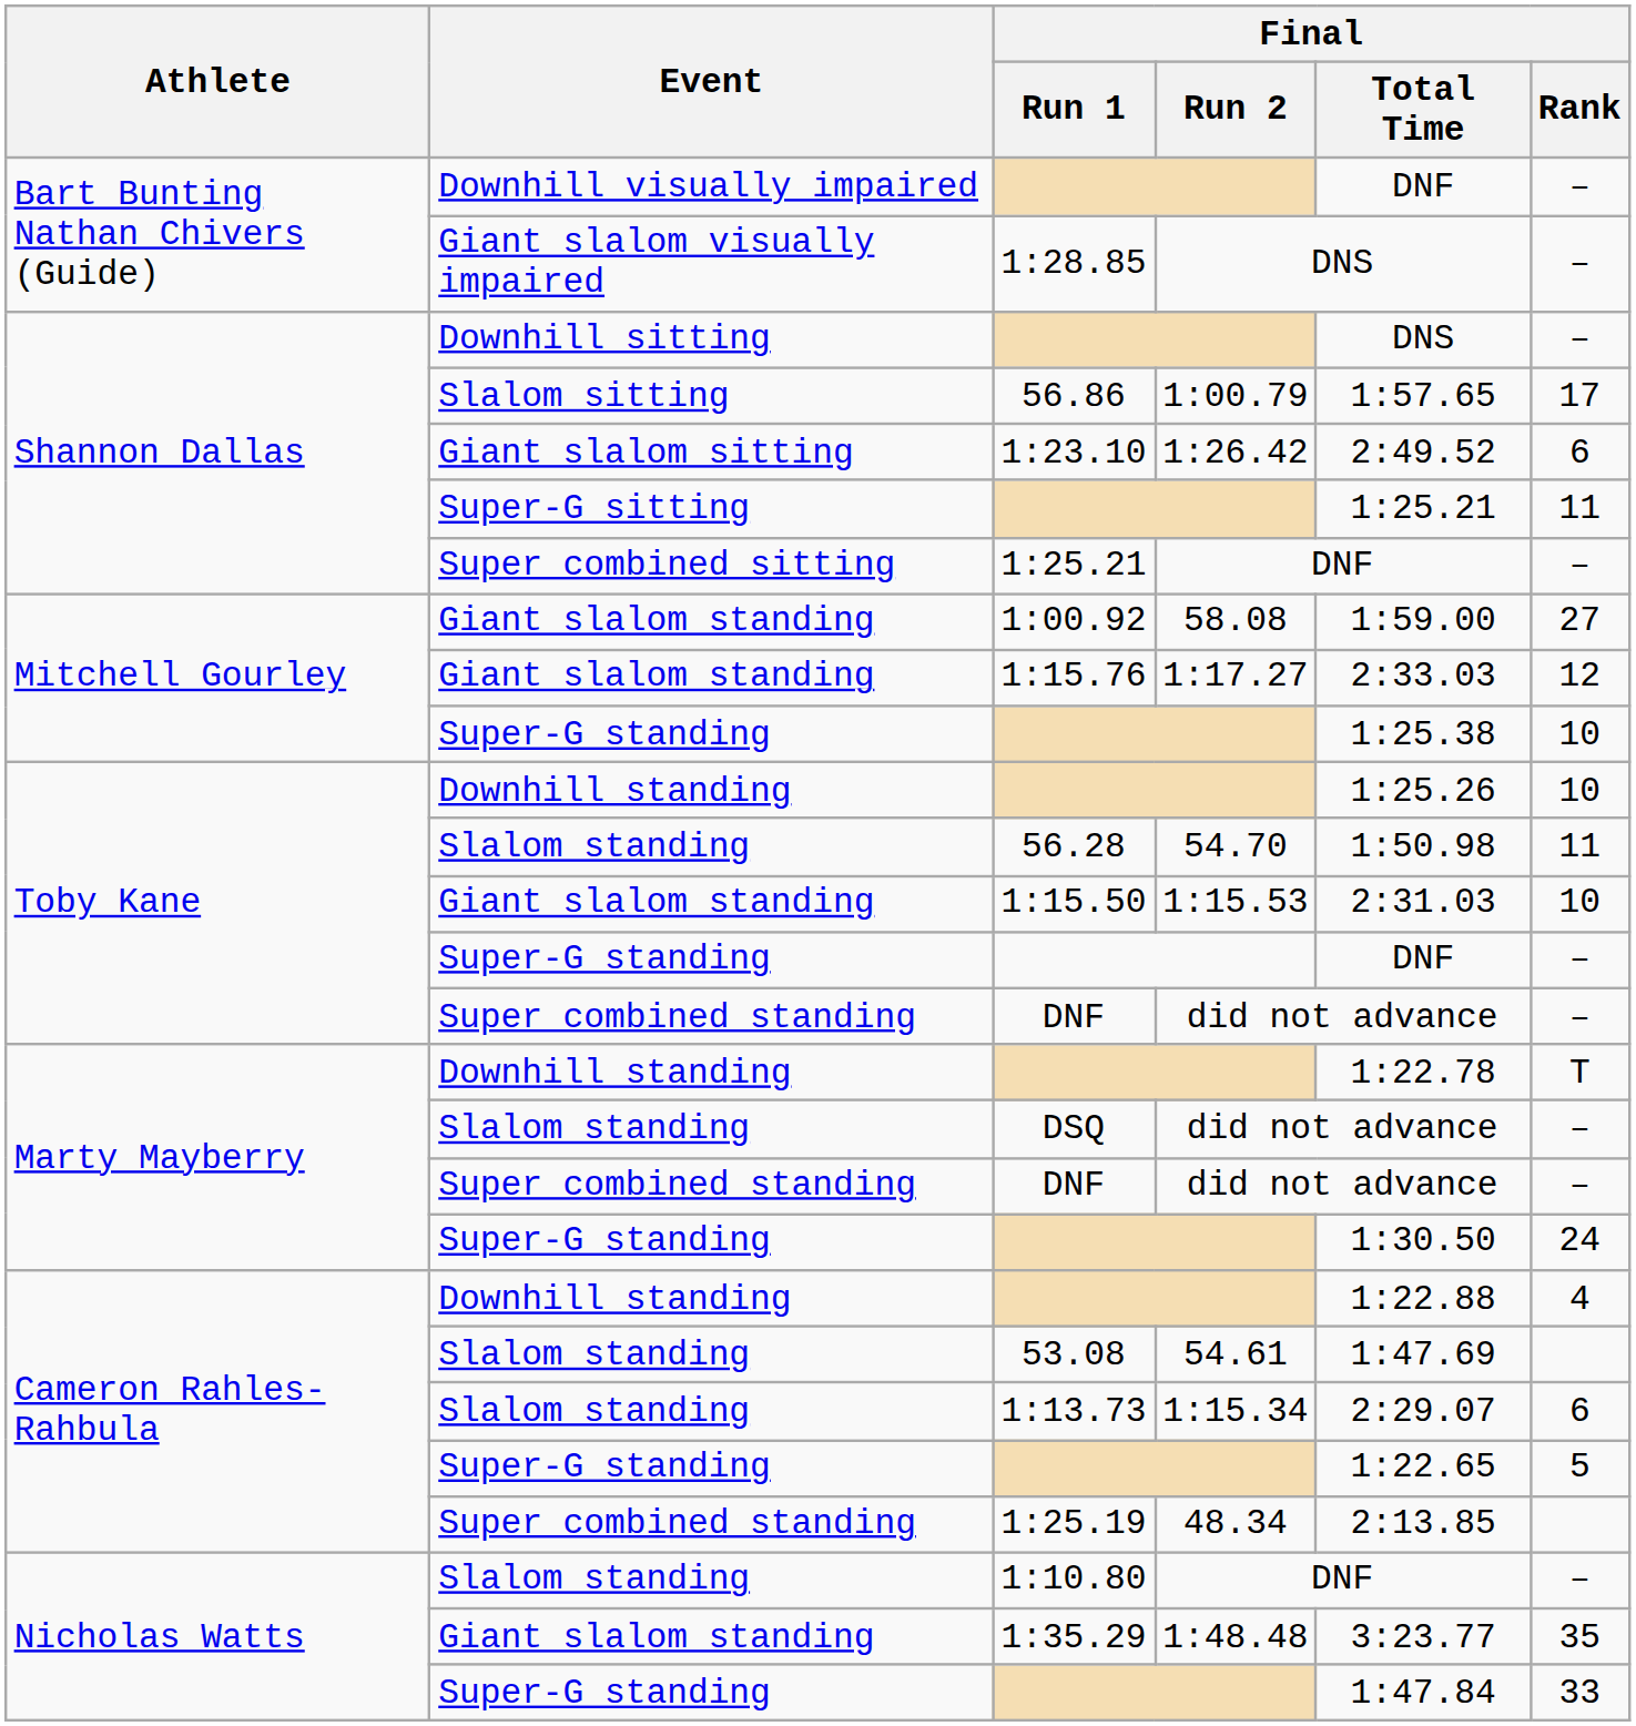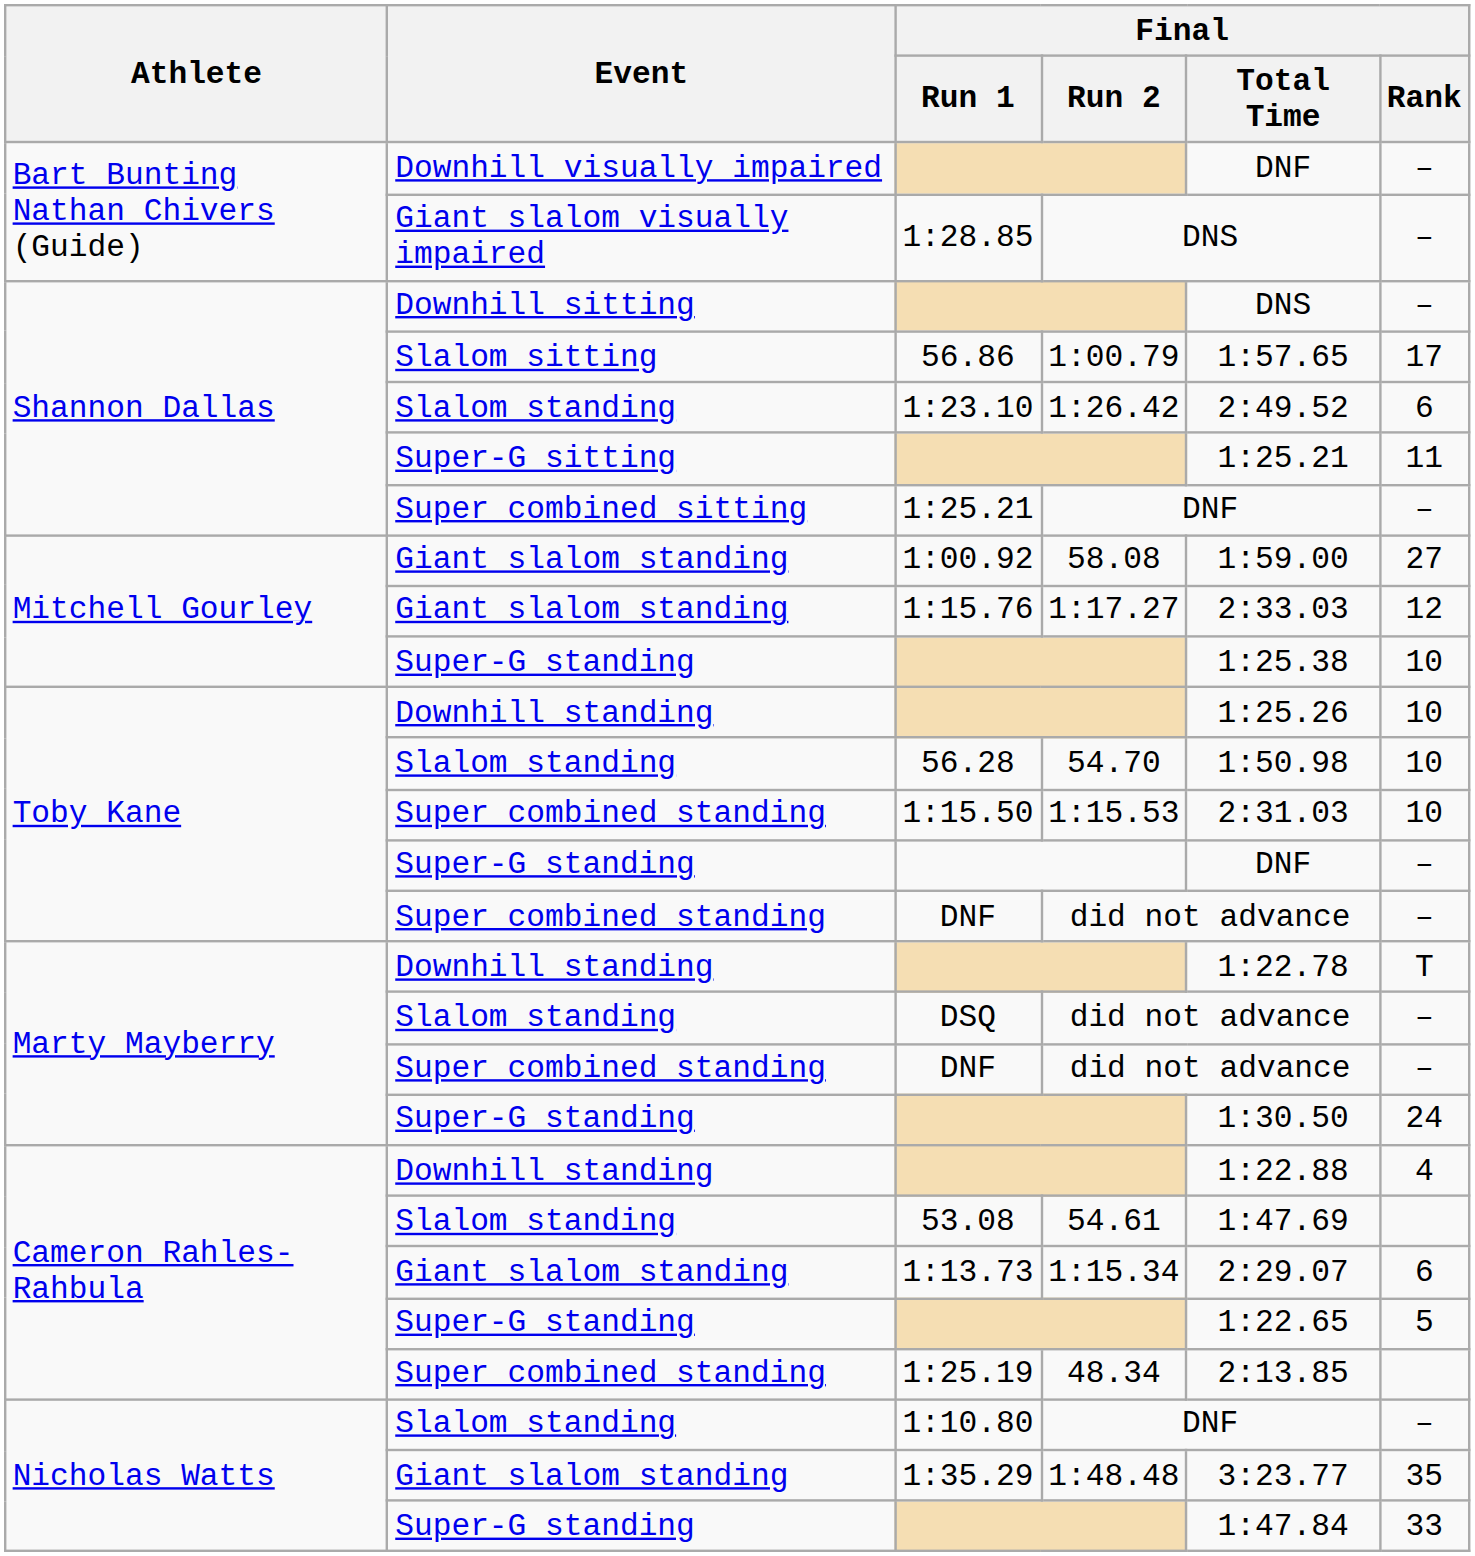 <table class="wikitable" style="font-size:100%">
 <tr>
 <th rowspan="2">Athlete</th>
 <th rowspan="2">Event</th>
 <th colspan="4">Final</th>
 </tr>
 <tr>
 <th>Run 1</th>
 <th>Run 2</th>
 <th>Total Time</th>
 <th>Rank</th>
 </tr>
 <tr align="center">
 <td align="left" rowspan=2><a href='#'>Bart Bunting</a> <br> <a href='#'>Nathan Chivers</a> (Guide)</td>
 <td align="left"><a href='#'>Downhill visually impaired</a></td>
 <td colspan="2" bgcolor="wheat"></td>
 <td>DNF</td>
 <td>–</td>
 </tr>
 <tr align="center">
 <td align="left"><a href='#'>Giant slalom visually impaired</a></td>
 <td>1:28.85</td>
 <td colspan="2">DNS</td>
 <td>–</td>
 </tr>
 <tr align="center">
 <td align="left" rowspan=5><a href='#'>Shannon Dallas</a></td>
 <td align="left"><a href='#'>Downhill sitting</a></td>
 <td colspan="2" bgcolor="wheat"></td>
 <td>DNS</td>
 <td>–</td>
 </tr>
 <tr align="center">
 <td align="left"><a href='#'>Slalom sitting</a></td>
 <td>56.86</td>
 <td>1:00.79</td>
 <td>1:57.65</td>
 <td>17</td>
 </tr>
 <tr align="center">
-<td align="left"><a href='#'>Giant slalom sitting</a></td>
+<td align="left"><a href='#'>Slalom standing</a></td>
 <td>1:23.10</td>
 <td>1:26.42</td>
 <td>2:49.52</td>
 <td>6</td>
 </tr>
 <tr align="center">
 <td align="left"><a href='#'>Super-G sitting</a></td>
 <td colspan="2" bgcolor="wheat"></td>
 <td>1:25.21</td>
 <td>11</td>
 </tr>
 <tr align="center">
 <td align="left"><a href='#'>Super combined sitting</a></td>
 <td>1:25.21</td>
 <td colspan="2">DNF</td>
 <td>–</td>
 </tr>
 <tr align="center">
 <td align="left" rowspan=3><a href='#'>Mitchell Gourley</a></td>
 <td align="left"><a href='#'>Giant slalom standing</a></td>
 <td>1:00.92</td>
 <td>58.08</td>
 <td>1:59.00</td>
 <td>27</td>
 </tr>
 <tr align="center">
 <td align="left"><a href='#'>Giant slalom standing</a></td>
 <td>1:15.76</td>
 <td>1:17.27</td>
 <td>2:33.03</td>
 <td>12</td>
 </tr>
 <tr align="center">
 <td align="left"><a href='#'>Super-G standing</a></td>
 <td colspan="2" bgcolor="wheat"></td>
 <td>1:25.38</td>
 <td>10</td>
 </tr>
 <tr align="center">
 <td align="left" rowspan=5><a href='#'>Toby Kane</a></td>
 <td align="left"><a href='#'>Downhill standing</a></td>
 <td colspan="2" bgcolor="wheat"></td>
 <td>1:25.26</td>
 <td>10</td>
 </tr>
 <tr align="center">
 <td align="left"><a href='#'>Slalom standing</a></td>
 <td>56.28</td>
 <td>54.70</td>
 <td>1:50.98</td>
-<td>11</td>
+<td>10</td>
 </tr>
 <tr align="center">
-<td align="left"><a href='#'>Giant slalom standing</a></td>
+<td align="left"><a href='#'>Super combined standing</a></td>
 <td>1:15.50</td>
 <td>1:15.53</td>
 <td>2:31.03</td>
 <td>10</td>
 </tr>
 <tr align="center">
 <td align="left"><a href='#'>Super-G standing</a></td>
 <td colspan="2" bgcolor"wheat"></td>
 <td>DNF</td>
 <td>–</td>
 </tr>
 <tr align="center">
 <td align="left"><a href='#'>Super combined standing</a></td>
 <td>DNF</td>
 <td colspan="2">did not advance</td>
 <td>–</td>
 </tr>
 <tr align="center">
 <td align="left" rowspan=4><a href='#'>Marty Mayberry</a></td>
 <td align="left"><a href='#'>Downhill standing</a></td>
 <td colspan="2" bgcolor="wheat"></td>
 <td>1:22.78</td>
 <td>T</td>
 </tr>
 <tr align="center">
 <td align="left"><a href='#'>Slalom standing</a></td>
 <td>DSQ</td>
 <td colspan="2">did not advance</td>
 <td>–</td>
 </tr>
 <tr align="center">
 <td align="left"><a href='#'>Super combined standing</a></td>
 <td>DNF</td>
 <td colspan="2">did not advance</td>
 <td>–</td>
 </tr>
 <tr align="center">
 <td align="left"><a href='#'>Super-G standing</a></td>
 <td colspan="2" bgcolor="wheat"></td>
 <td>1:30.50</td>
 <td>24</td>
 </tr>
 <tr align="center">
 <td align="left" rowspan=5><a href='#'>Cameron Rahles-Rahbula</a></td>
 <td align="left"><a href='#'>Downhill standing</a></td>
 <td colspan="2" bgcolor="wheat"></td>
 <td>1:22.88</td>
 <td>4</td>
 </tr>
 <tr align="center">
 <td align="left"><a href='#'>Slalom standing</a></td>
 <td>53.08</td>
 <td>54.61</td>
 <td>1:47.69</td>
 <td></td>
 </tr>
 <tr align="center">
-<td align="left"><a href='#'>Slalom standing</a></td>
+<td align="left"><a href='#'>Giant slalom standing</a></td>
 <td>1:13.73</td>
 <td>1:15.34</td>
 <td>2:29.07</td>
 <td>6</td>
 </tr>
 <tr align="center">
 <td align="left"><a href='#'>Super-G standing</a></td>
 <td colspan="2" bgcolor="wheat"></td>
 <td>1:22.65</td>
 <td>5</td>
 </tr>
 <tr align="center">
 <td align="left"><a href='#'>Super combined standing</a></td>
 <td>1:25.19</td>
 <td>48.34</td>
 <td>2:13.85</td>
 <td></td>
 </tr>
 <tr align="center">
 <td align="left" rowspan=3><a href='#'>Nicholas Watts</a></td>
 <td align="left"><a href='#'>Slalom standing</a></td>
 <td>1:10.80</td>
 <td colspan="2">DNF</td>
 <td>–</td>
 </tr>
 <tr align="center">
 <td align="left"><a href='#'>Giant slalom standing</a></td>
 <td>1:35.29</td>
 <td>1:48.48</td>
 <td>3:23.77</td>
 <td>35</td>
 </tr>
 <tr align="center">
 <td align="left"><a href='#'>Super-G standing</a></td>
 <td colspan="2" bgcolor="wheat"></td>
 <td>1:47.84</td>
 <td>33</td>
 </tr>
 </table>
